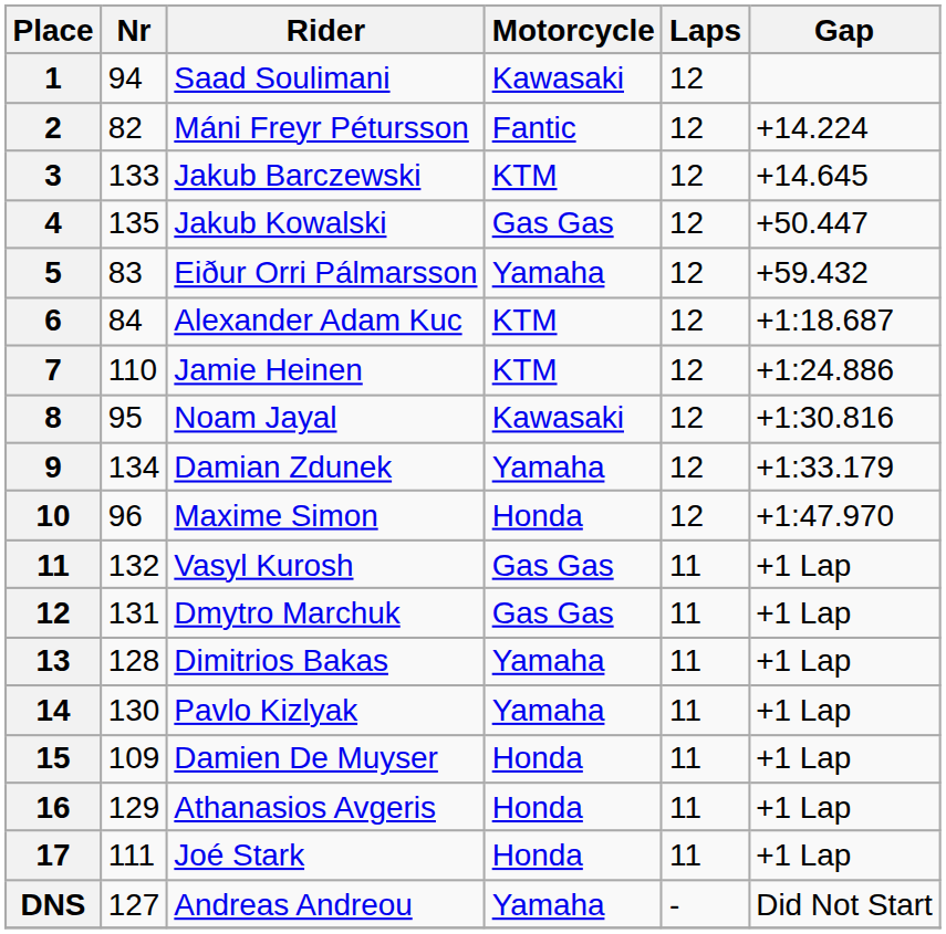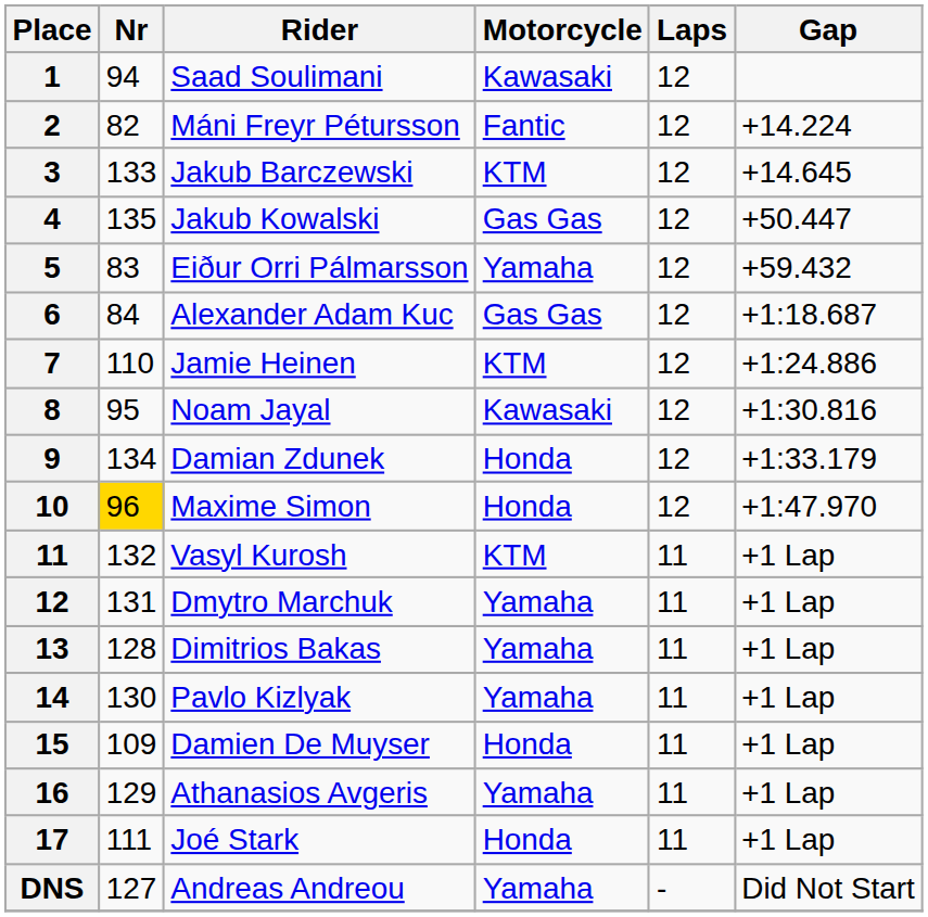 <table class="wikitable" style="font-size: 85%">
 <tr>
 <th>Place</th>
 <th>Nr</th>
 <th>Rider</th>
 <th>Motorcycle</th>
 <th>Laps</th>
 <th>Gap</th>
 </tr>
 <tr>
 <th>1</th>
 <td>94</td>
 <td> <a href='#'>Saad Soulimani</a></td>
 <td><a href='#'>Kawasaki</a></td>
 <td>12</td>
 <td></td>
 </tr>
 <tr>
 <th>2</th>
 <td>82</td>
 <td> <a href='#'>Máni Freyr Pétursson</a></td>
 <td><a href='#'>Fantic</a></td>
 <td>12</td>
 <td>+14.224</td>
 </tr>
 <tr>
 <th>3</th>
 <td>133</td>
 <td> <a href='#'>Jakub Barczewski</a></td>
 <td><a href='#'>KTM</a></td>
 <td>12</td>
 <td>+14.645</td>
 </tr>
 <tr>
 <th>4</th>
 <td>135</td>
 <td> <a href='#'>Jakub Kowalski</a></td>
 <td><a href='#'>Gas Gas</a></td>
 <td>12</td>
 <td>+50.447</td>
 </tr>
 <tr>
 <th>5</th>
 <td>83</td>
 <td> <a href='#'>Eiður Orri Pálmarsson</a></td>
 <td><a href='#'>Yamaha</a></td>
 <td>12</td>
 <td>+59.432</td>
 </tr>
 <tr>
 <th>6</th>
 <td>84</td>
 <td> <a href='#'>Alexander Adam Kuc</a></td>
-<td><a href='#'>KTM</a></td>
+<td><a href='#'>Gas Gas</a></td>
 <td>12</td>
 <td>+1:18.687</td>
 </tr>
 <tr>
 <th>7</th>
 <td>110</td>
 <td> <a href='#'>Jamie Heinen</a></td>
 <td><a href='#'>KTM</a></td>
 <td>12</td>
 <td>+1:24.886</td>
 </tr>
 <tr>
 <th>8</th>
 <td>95</td>
 <td> <a href='#'>Noam Jayal</a></td>
 <td><a href='#'>Kawasaki</a></td>
 <td>12</td>
 <td>+1:30.816</td>
 </tr>
 <tr>
 <th>9</th>
 <td>134</td>
 <td> <a href='#'>Damian Zdunek</a></td>
-<td><a href='#'>Yamaha</a></td>
+<td><a href='#'>Honda</a></td>
 <td>12</td>
 <td>+1:33.179</td>
 </tr>
 <tr>
 <th>10</th>
-<td>96</td>
+<td style="background: gold;">96</td>
 <td> <a href='#'>Maxime Simon</a></td>
 <td><a href='#'>Honda</a></td>
 <td>12</td>
 <td>+1:47.970</td>
 </tr>
 <tr>
 <th>11</th>
 <td>132</td>
 <td> <a href='#'>Vasyl Kurosh</a></td>
-<td><a href='#'>Gas Gas</a></td>
+<td><a href='#'>KTM</a></td>
 <td>11</td>
 <td>+1 Lap</td>
 </tr>
 <tr>
 <th>12</th>
 <td>131</td>
 <td> <a href='#'>Dmytro Marchuk</a></td>
-<td><a href='#'>Gas Gas</a></td>
+<td><a href='#'>Yamaha</a></td>
 <td>11</td>
 <td>+1 Lap</td>
 </tr>
 <tr>
 <th>13</th>
 <td>128</td>
 <td> <a href='#'>Dimitrios Bakas</a></td>
 <td><a href='#'>Yamaha</a></td>
 <td>11</td>
 <td>+1 Lap</td>
 </tr>
 <tr>
 <th>14</th>
 <td>130</td>
 <td> <a href='#'>Pavlo Kizlyak</a></td>
 <td><a href='#'>Yamaha</a></td>
 <td>11</td>
 <td>+1 Lap</td>
 </tr>
 <tr>
 <th>15</th>
 <td>109</td>
 <td> <a href='#'>Damien De Muyser</a></td>
 <td><a href='#'>Honda</a></td>
 <td>11</td>
 <td>+1 Lap</td>
 </tr>
 <tr>
 <th>16</th>
 <td>129</td>
 <td> <a href='#'>Athanasios Avgeris</a></td>
-<td><a href='#'>Honda</a></td>
+<td><a href='#'>Yamaha</a></td>
 <td>11</td>
 <td>+1 Lap</td>
 </tr>
 <tr>
 <th>17</th>
 <td>111</td>
 <td> <a href='#'>Joé Stark</a></td>
 <td><a href='#'>Honda</a></td>
 <td>11</td>
 <td>+1 Lap</td>
 </tr>
 <tr>
 <th>DNS</th>
 <td>127</td>
 <td> <a href='#'>Andreas Andreou</a></td>
 <td><a href='#'>Yamaha</a></td>
 <td>-</td>
 <td>Did Not Start</td>
 </tr>
 <tr>
 </tr>
 </table>
